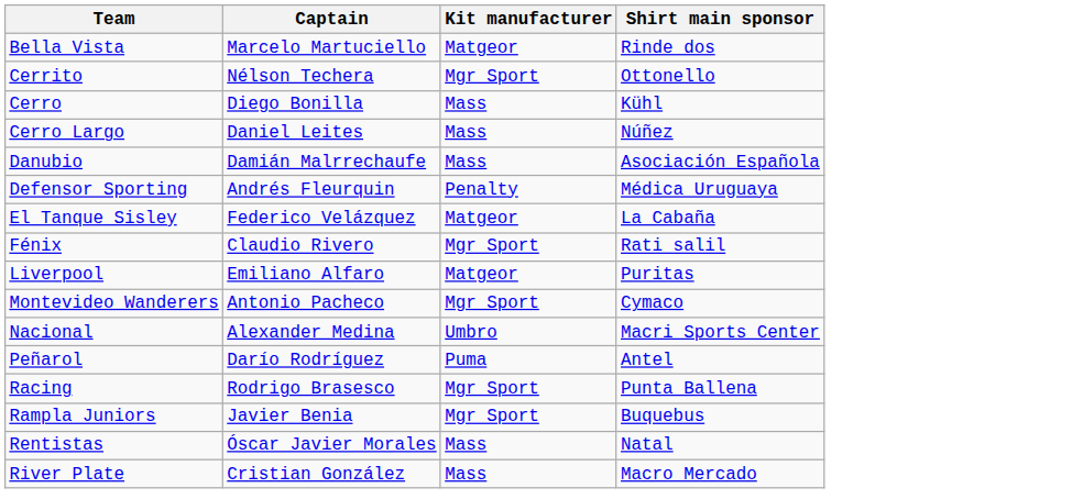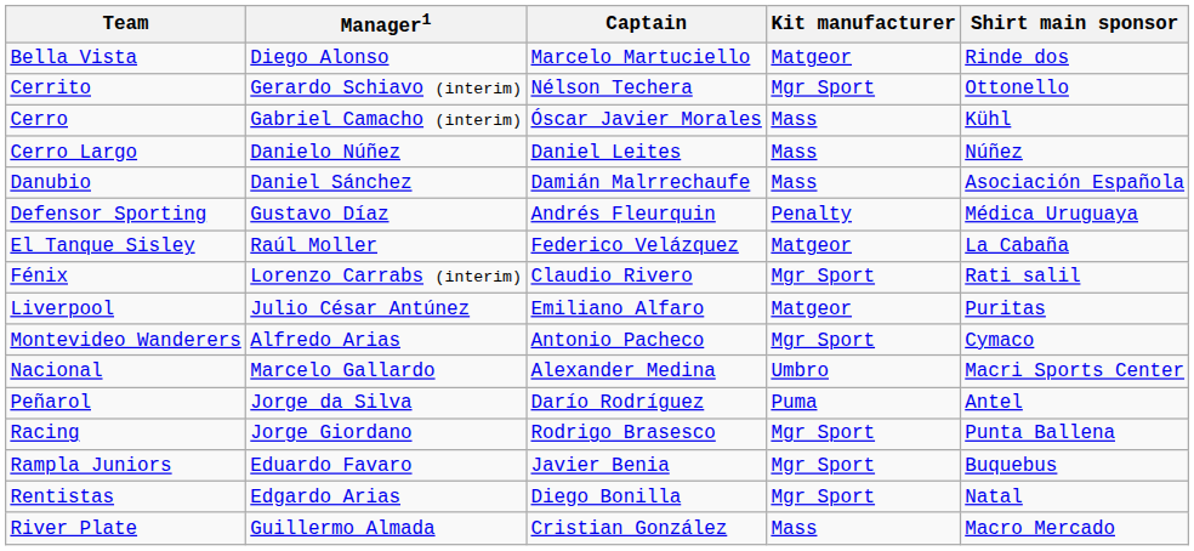 <table class="wikitable sortable" style="text-align: left;">
 <tr>
 <th>Team</th>
+<th>Manager<sup>1</sup></th>
 <th>Captain</th>
 <th>Kit manufacturer</th>
 <th>Shirt main sponsor</th>
 </tr>
 <tr>
 <td><a href='#'>Bella Vista</a></td>
+<td> <a href='#'>Diego Alonso</a></td>
 <td> <a href='#'>Marcelo Martuciello</a></td>
 <td><a href='#'>Matgeor</a></td>
 <td><a href='#'>Rinde dos</a></td>
 </tr>
 <tr>
 <td><a href='#'>Cerrito</a></td>
+<td> <a href='#'>Gerardo Schiavo</a> <small>(interim)</small></td>
 <td> <a href='#'>Nélson Techera</a></td>
 <td><a href='#'>Mgr Sport</a></td>
 <td><a href='#'>Ottonello</a></td>
 </tr>
 <tr>
 <td><a href='#'>Cerro</a></td>
-<td> <a href='#'>Diego Bonilla</a></td>
+<td> <a href='#'>Gabriel Camacho</a> <small>(interim)</small></td>
+<td> <a href='#'>Óscar Javier Morales</a></td>
 <td><a href='#'>Mass</a></td>
 <td><a href='#'>Kühl</a></td>
 </tr>
 <tr>
 <td><a href='#'>Cerro Largo</a></td>
+<td> <a href='#'>Danielo Núñez</a></td>
 <td> <a href='#'>Daniel Leites</a></td>
 <td><a href='#'>Mass</a></td>
 <td><a href='#'>Núñez</a></td>
 </tr>
 <tr>
 <td><a href='#'>Danubio</a></td>
+<td> <a href='#'>Daniel Sánchez</a></td>
 <td> <a href='#'>Damián Malrrechaufe</a></td>
 <td><a href='#'>Mass</a></td>
 <td><a href='#'>Asociación Española</a></td>
 </tr>
 <tr>
 <td><a href='#'>Defensor Sporting</a></td>
+<td> <a href='#'>Gustavo Díaz</a></td>
 <td> <a href='#'>Andrés Fleurquin</a></td>
 <td><a href='#'>Penalty</a></td>
 <td><a href='#'>Médica Uruguaya</a></td>
 </tr>
 <tr>
 <td><a href='#'>El Tanque Sisley</a></td>
+<td> <a href='#'>Raúl Moller</a></td>
 <td> <a href='#'>Federico Velázquez</a></td>
 <td><a href='#'>Matgeor</a></td>
 <td><a href='#'>La Cabaña</a></td>
 </tr>
 <tr>
 <td><a href='#'>Fénix</a></td>
+<td> <a href='#'>Lorenzo Carrabs</a> <small>(interim)</small></td>
 <td> <a href='#'>Claudio Rivero</a></td>
 <td><a href='#'>Mgr Sport</a></td>
 <td><a href='#'>Rati salil</a></td>
 </tr>
 <tr>
 <td><a href='#'>Liverpool</a></td>
+<td> <a href='#'>Julio César Antúnez</a></td>
 <td> <a href='#'>Emiliano Alfaro</a></td>
 <td><a href='#'>Matgeor</a></td>
 <td><a href='#'>Puritas</a></td>
 </tr>
 <tr>
 <td><a href='#'>Montevideo Wanderers</a></td>
+<td> <a href='#'>Alfredo Arias</a></td>
 <td> <a href='#'>Antonio Pacheco</a></td>
 <td><a href='#'>Mgr Sport</a></td>
 <td><a href='#'>Cymaco</a></td>
 </tr>
 <tr>
 <td><a href='#'>Nacional</a></td>
+<td> <a href='#'>Marcelo Gallardo</a></td>
 <td> <a href='#'>Alexander Medina</a></td>
 <td><a href='#'>Umbro</a></td>
 <td><a href='#'>Macri Sports Center</a></td>
 </tr>
 <tr>
 <td><a href='#'>Peñarol</a></td>
+<td> <a href='#'>Jorge da Silva</a></td>
 <td> <a href='#'>Darío Rodríguez</a></td>
 <td><a href='#'>Puma</a></td>
 <td><a href='#'>Antel</a></td>
 </tr>
 <tr>
 <td><a href='#'>Racing</a></td>
+<td> <a href='#'>Jorge Giordano</a></td>
 <td> <a href='#'>Rodrigo Brasesco</a></td>
 <td><a href='#'>Mgr Sport</a></td>
 <td><a href='#'>Punta Ballena</a></td>
 </tr>
 <tr>
 <td><a href='#'>Rampla Juniors</a></td>
+<td> <a href='#'>Eduardo Favaro</a></td>
 <td> <a href='#'>Javier Benia</a></td>
 <td><a href='#'>Mgr Sport</a></td>
 <td><a href='#'>Buquebus</a></td>
 </tr>
 <tr>
 <td><a href='#'>Rentistas</a></td>
-<td> <a href='#'>Óscar Javier Morales</a></td>
-<td><a href='#'>Mass</a></td>
+<td> <a href='#'>Edgardo Arias</a></td>
+<td> <a href='#'>Diego Bonilla</a></td>
+<td><a href='#'>Mgr Sport</a></td>
 <td><a href='#'>Natal</a></td>
 </tr>
 <tr>
 <td><a href='#'>River Plate</a></td>
+<td> <a href='#'>Guillermo Almada</a></td>
 <td> <a href='#'>Cristian González</a></td>
 <td><a href='#'>Mass</a></td>
 <td><a href='#'>Macro Mercado</a></td>
 </tr>
 </table>
